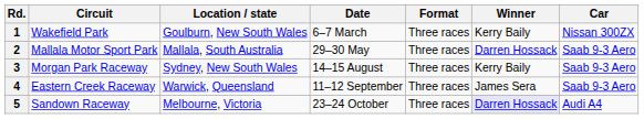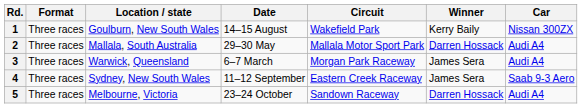 <table class="wikitable" style="font-size: 90%">
 <tr>
 <th>Rd.</th>
-<th>Circuit</th>
+<th>Format</th>
 <th>Location / state</th>
 <th>Date</th>
-<th>Format</th>
+<th>Circuit</th>
 <th>Winner</th>
 <th>Car</th>
 </tr>
 <tr>
 <th>1</th>
+<td>Three races</td>
+<td><a href='#'>Goulburn</a>, <a href='#'>New South Wales</a></td>
+<td>14–15 August</td>
 <td> <a href='#'>Wakefield Park</a></td>
-<td><a href='#'>Goulburn</a>, <a href='#'>New South Wales</a></td>
-<td>6–7 March</td>
-<td>Three races</td>
 <td>Kerry Baily</td>
 <td><a href='#'>Nissan 300ZX</a></td>
 </tr>
 <tr>
 <th>2</th>
-<td> <a href='#'>Mallala Motor Sport Park</a></td>
+<td>Three races</td>
 <td><a href='#'>Mallala</a>, <a href='#'>South Australia</a></td>
 <td>29–30 May</td>
-<td>Three races</td>
+<td> <a href='#'>Mallala Motor Sport Park</a></td>
 <td><a href='#'>Darren Hossack</a></td>
-<td><a href='#'>Saab 9-3 Aero</a></td>
+<td><a href='#'>Audi A4</a></td>
 </tr>
 <tr>
 <th>3</th>
+<td>Three races</td>
+<td><a href='#'>Warwick</a>, <a href='#'>Queensland</a></td>
+<td>6–7 March</td>
 <td> <a href='#'>Morgan Park Raceway</a></td>
-<td><a href='#'>Sydney</a>, <a href='#'>New South Wales</a></td>
-<td>14–15 August</td>
-<td>Three races</td>
-<td>Kerry Baily</td>
-<td><a href='#'>Saab 9-3 Aero</a></td>
+<td>James Sera</td>
+<td><a href='#'>Audi A4</a></td>
 </tr>
 <tr>
 <th>4</th>
+<td>Three races</td>
+<td><a href='#'>Sydney</a>, <a href='#'>New South Wales</a></td>
+<td>11–12 September</td>
 <td> <a href='#'>Eastern Creek Raceway</a></td>
-<td><a href='#'>Warwick</a>, <a href='#'>Queensland</a></td>
-<td>11–12 September</td>
-<td>Three races</td>
 <td>James Sera</td>
 <td><a href='#'>Saab 9-3 Aero</a></td>
 </tr>
 <tr>
 <th>5</th>
-<td> <a href='#'>Sandown Raceway</a></td>
+<td>Three races</td>
 <td><a href='#'>Melbourne</a>, <a href='#'>Victoria</a></td>
 <td>23–24 October</td>
-<td>Three races</td>
-<td style="background: lavender;"><a href='#'>Darren Hossack</a></td>
+<td> <a href='#'>Sandown Raceway</a></td>
+<td><a href='#'>Darren Hossack</a></td>
 <td><a href='#'>Audi A4</a></td>
 </tr>
 </table>
